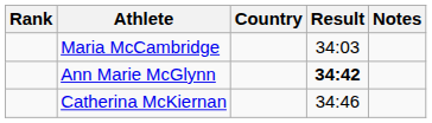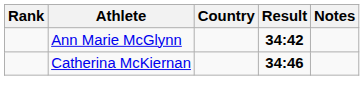 <table class="wikitable sortable" style=text-align:center>
 <tr>
 <th>Rank</th>
 <th>Athlete</th>
 <th>Country</th>
 <th>Result</th>
 <th>Notes</th>
-</tr>
-<tr>
-<td></td>
-<td align=left><a href='#'>Maria McCambridge</a></td>
-<td align=left></td>
-<td>34:03</td>
-<td></td>
 </tr>
 <tr>
 <td></td>
 <td align=left><a href='#'>Ann Marie McGlynn</a></td>
 <td align=left></td>
 <td><strong>34:42</strong></td>
 <td></td>
 </tr>
 <tr>
 <td></td>
 <td align=left><a href='#'>Catherina McKiernan</a></td>
 <td align=left></td>
-<td>34:46</td>
+<td><strong>34:46</strong></td>
 <td></td>
 </tr>
 </table>
